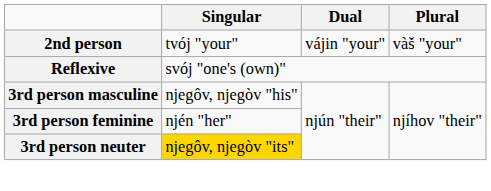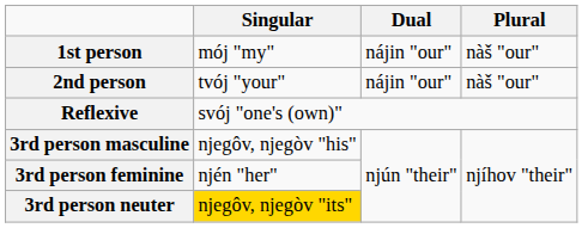 <table class="wikitable">
 <tr>
 <td></td>
 <th>Singular</th>
 <th>Dual</th>
 <th>Plural</th>
 </tr>
 <tr>
+<th>1st person</th>
+<td>mój "my"</td>
+<td>nájin "our"</td>
+<td>nàš "our"</td>
+</tr>
+<tr>
 <th>2nd person</th>
 <td>tvój "your"</td>
-<td>vájin "your"</td>
-<td>vàš "your"</td>
+<td>nájin "our"</td>
+<td>nàš "our"</td>
 </tr>
 <tr>
 <th>Reflexive</th>
 <td colspan="3">svój "one's (own)"</td>
 </tr>
 <tr>
 <th>3rd person masculine</th>
 <td>njegôv, njegòv "his"</td>
 <td rowspan="3">njún "their"</td>
 <td rowspan="3">njíhov "their"</td>
 </tr>
 <tr>
 <th>3rd person feminine</th>
 <td>njén "her"</td>
 </tr>
 <tr>
 <th>3rd person neuter</th>
 <td style="background: gold;">njegôv, njegòv "its"</td>
 </tr>
 </table>
